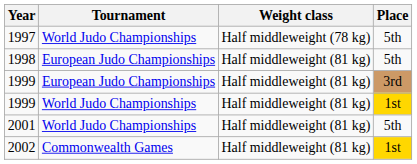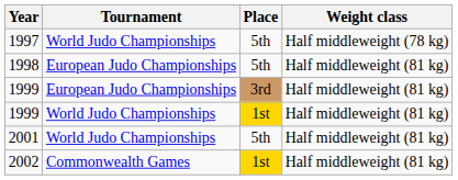 <table class=wikitable>
 <tr>
 <th>Year</th>
 <th>Tournament</th>
+<th>Place</th>
 <th>Weight class</th>
-<th>Place</th>
 </tr>
 <tr>
 <td>1997</td>
 <td><a href='#'>World Judo Championships</a></td>
+<td align="center">5th</td>
 <td>Half middleweight (78 kg)</td>
-<td align="center">5th</td>
 </tr>
 <tr>
 <td>1998</td>
 <td><a href='#'>European Judo Championships</a></td>
+<td align="center">5th</td>
 <td>Half middleweight (81 kg)</td>
-<td align="center">5th</td>
 </tr>
 <tr>
 <td>1999</td>
 <td><a href='#'>European Judo Championships</a></td>
+<td bgcolor="cc9966" align="center">3rd</td>
 <td>Half middleweight (81 kg)</td>
-<td bgcolor="cc9966" align="center">3rd</td>
 </tr>
 <tr>
 <td>1999</td>
 <td><a href='#'>World Judo Championships</a></td>
+<td bgcolor="gold" align="center">1st</td>
 <td>Half middleweight (81 kg)</td>
-<td bgcolor="gold" align="center">1st</td>
 </tr>
 <tr>
 <td>2001</td>
 <td><a href='#'>World Judo Championships</a></td>
+<td align="center">5th</td>
 <td>Half middleweight (81 kg)</td>
-<td align="center">5th</td>
 </tr>
 <tr>
 <td>2002</td>
 <td><a href='#'>Commonwealth Games</a></td>
+<td bgcolor="gold" align="center">1st</td>
 <td>Half middleweight (81 kg)</td>
-<td bgcolor="gold" align="center">1st</td>
 </tr>
 </table>
